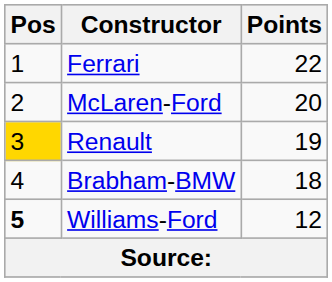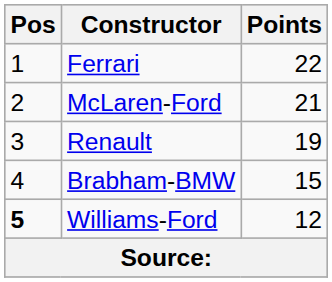 <table class="wikitable" style="font-size: 95%;">
 <tr>
 <th>Pos</th>
 <th>Constructor</th>
 <th>Points</th>
 </tr>
 <tr>
 <td>1</td>
 <td> <a href='#'>Ferrari</a></td>
 <td style="text-align: right">22</td>
 </tr>
 <tr>
 <td>2</td>
 <td> <a href='#'>McLaren</a>-<a href='#'>Ford</a></td>
-<td style="text-align: right">20</td>
+<td style="text-align: right">21</td>
 </tr>
 <tr>
-<td style="background: gold;">3</td>
+<td>3</td>
 <td> <a href='#'>Renault</a></td>
 <td style="text-align: right">19</td>
 </tr>
 <tr>
 <td>4</td>
 <td> <a href='#'>Brabham</a>-<a href='#'>BMW</a></td>
-<td style="text-align: right">18</td>
+<td style="text-align: right">15</td>
 </tr>
 <tr>
 <td><strong>5</strong></td>
 <td> <a href='#'>Williams</a>-<a href='#'>Ford</a></td>
 <td style="text-align: right">12</td>
 </tr>
 <tr>
 <th colspan=4>Source: </th>
 </tr>
 </table>
